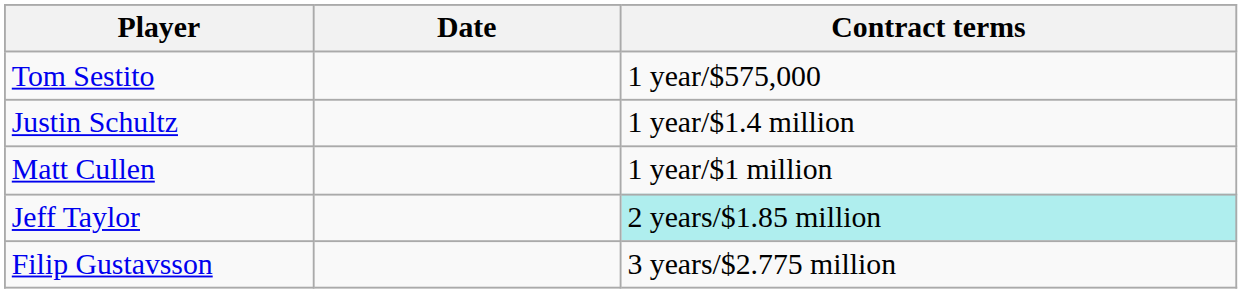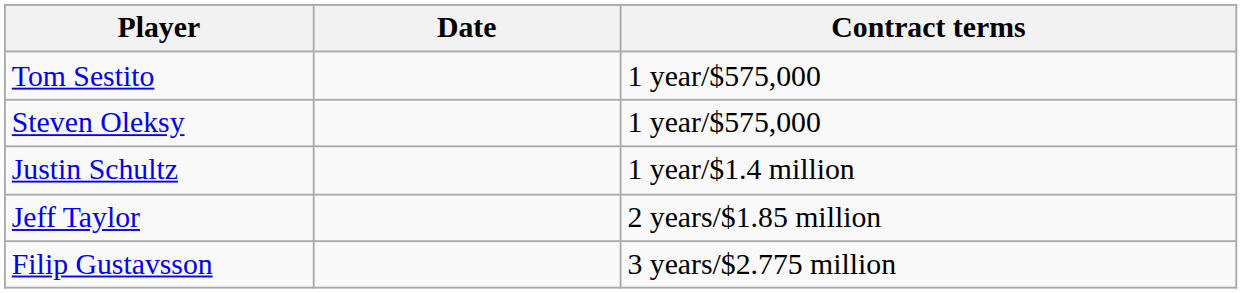 <table class="wikitable" style="width:75%;">
 <tr style="text-align:center; background:#ddd;">
 <th style="width:25%;">Player</th>
 <th style="width:25%;">Date</th>
 <th style="width:50%;">Contract terms</th>
 </tr>
 <tr>
 <td><a href='#'>Tom Sestito</a></td>
 <td></td>
 <td>1 year/$575,000</td>
 </tr>
 <tr>
+<td><a href='#'>Steven Oleksy</a></td>
+<td></td>
+<td>1 year/$575,000</td>
+</tr>
+<tr>
 <td><a href='#'>Justin Schultz</a></td>
 <td></td>
 <td>1 year/$1.4 million</td>
 </tr>
 <tr>
-<td><a href='#'>Matt Cullen</a></td>
-<td></td>
-<td>1 year/$1 million</td>
-</tr>
-<tr>
 <td><a href='#'>Jeff Taylor</a></td>
 <td></td>
-<td style="background: paleturquoise;">2 years/$1.85 million</td>
+<td>2 years/$1.85 million</td>
 </tr>
 <tr>
 <td><a href='#'>Filip Gustavsson</a></td>
 <td></td>
 <td>3 years/$2.775 million</td>
 </tr>
 </table>
